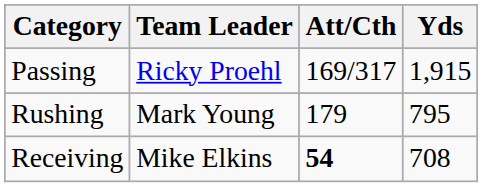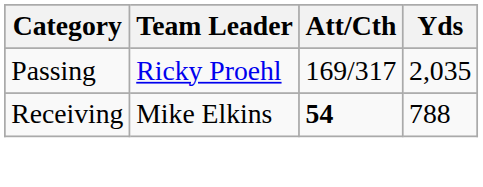 <table class="wikitable">
 <tr>
 <th>Category</th>
 <th>Team Leader</th>
 <th>Att/Cth</th>
 <th>Yds</th>
 </tr>
 <tr style="background: ##ddffdd;">
 <td>Passing</td>
 <td><a href='#'>Ricky Proehl</a></td>
 <td>169/317</td>
-<td>1,915</td>
-</tr>
-<tr style="background: ##ffdddd;">
-<td>Rushing</td>
-<td>Mark Young</td>
-<td>179</td>
-<td>795</td>
+<td>2,035</td>
 </tr>
 <tr style="background: ##ddffdd;">
 <td>Receiving</td>
 <td>Mike Elkins</td>
 <td><strong>54</strong></td>
-<td>708</td>
+<td>788</td>
 </tr>
 </table>
